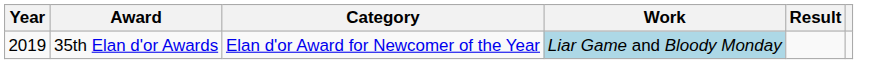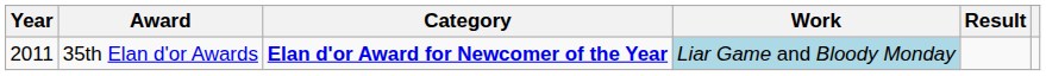 <table class="wikitable plainrowheaders sortable">
 <tr>
 <th scope="col">Year</th>
 <th scope="col">Award</th>
 <th scope="col">Category</th>
 <th scope="col">Work</th>
 <th scope="col">Result</th>
 <th scope="col"></th>
 </tr>
 <tr>
-<td>2019</td>
+<td>2011</td>
 <td>35th <a href='#'>Elan d'or Awards</a></td>
-<td><a href='#'>Elan d'or Award for Newcomer of the Year</a></td>
+<td><strong><a href='#'>Elan d'or Award for Newcomer of the Year</a></strong></td>
 <td style="background: lightblue;"><em>Liar Game</em> and <em>Bloody Monday</em></td>
 <td></td>
 <td></td>
 </tr>
 </table>
